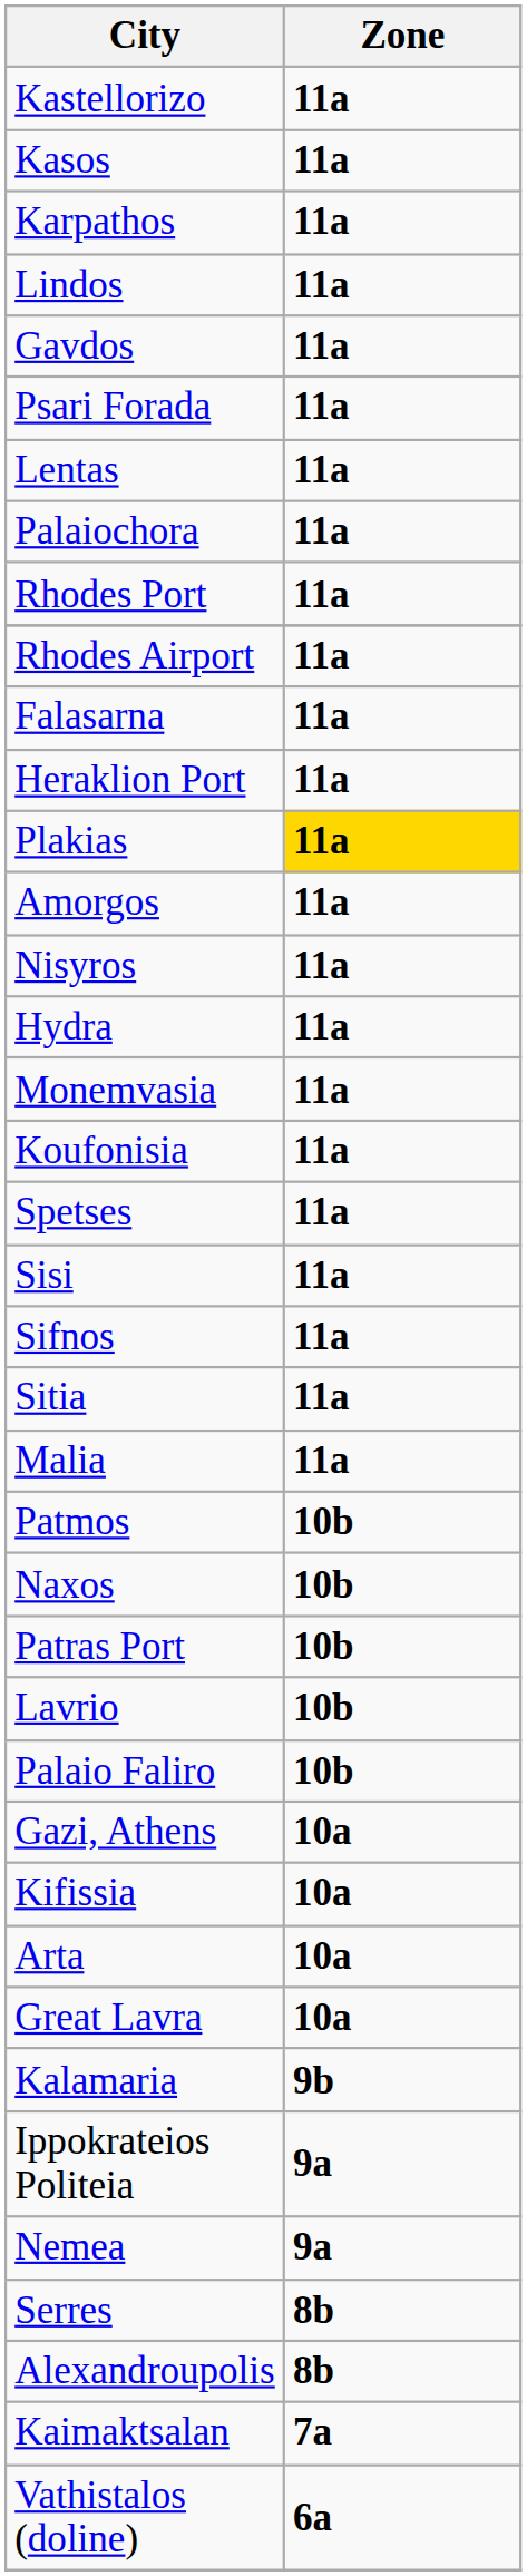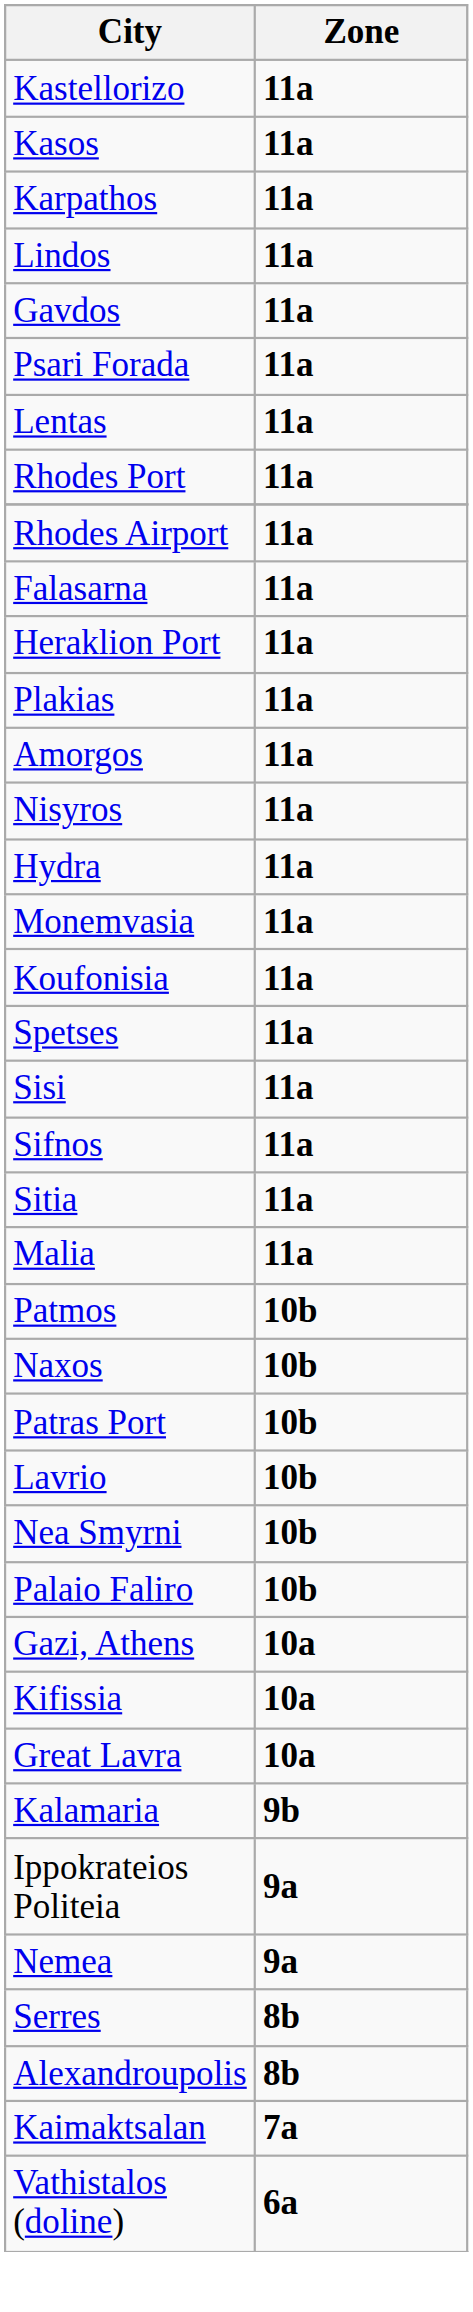 <table class="wikitable sortable mw-collapsible mw-collapsed">
 <tr style="background:#ccc;">
 <th style="width:100px;">City</th>
 <th width="90">Zone</th>
 </tr>
 <tr>
 <td><a href='#'>Kastellorizo</a></td>
 <td><strong>11a</strong></td>
 </tr>
 <tr>
 <td><a href='#'>Kasos</a></td>
 <td><strong>11a</strong></td>
 </tr>
 <tr>
 <td><a href='#'>Karpathos</a></td>
 <td><strong>11a</strong></td>
 </tr>
 <tr>
 <td><a href='#'>Lindos</a></td>
 <td><strong>11a</strong></td>
 </tr>
 <tr>
 <td><a href='#'>Gavdos</a></td>
 <td><strong>11a</strong></td>
 </tr>
 <tr>
 <td><a href='#'>Psari Forada</a></td>
 <td><strong>11a</strong></td>
 </tr>
 <tr>
 <td><a href='#'>Lentas</a></td>
 <td><strong>11a</strong></td>
 </tr>
 <tr>
-<td><a href='#'>Palaiochora</a></td>
-<td><strong>11a</strong></td>
-</tr>
-<tr>
 <td><a href='#'>Rhodes Port</a></td>
 <td><strong>11a</strong></td>
 </tr>
 <tr>
 </tr>
 <tr>
 <td><a href='#'>Rhodes Airport</a></td>
 <td><strong>11a</strong></td>
 </tr>
 <tr>
 <td><a href='#'>Falasarna</a></td>
 <td><strong>11a</strong></td>
 </tr>
 <tr>
 <td><a href='#'>Heraklion Port</a></td>
 <td><strong>11a</strong></td>
 </tr>
 <tr>
 <td><a href='#'>Plakias</a></td>
-<td style="background: gold;"><strong>11a</strong></td>
+<td><strong>11a</strong></td>
 </tr>
 <tr>
 <td><a href='#'>Amorgos</a></td>
 <td><strong>11a</strong></td>
 </tr>
 <tr>
 <td><a href='#'>Nisyros</a></td>
 <td><strong>11a</strong></td>
 </tr>
 <tr>
 <td><a href='#'>Hydra</a></td>
 <td><strong>11a</strong></td>
 </tr>
 <tr>
 <td><a href='#'>Monemvasia</a></td>
 <td><strong>11a</strong></td>
 </tr>
 <tr>
 <td><a href='#'>Koufonisia</a></td>
 <td><strong>11a</strong></td>
 </tr>
 <tr>
 <td><a href='#'>Spetses</a></td>
 <td><strong>11a</strong></td>
 </tr>
 <tr>
 <td><a href='#'>Sisi</a></td>
 <td><strong>11a</strong></td>
 </tr>
 <tr>
 <td><a href='#'>Sifnos</a></td>
 <td><strong>11a</strong></td>
 </tr>
 <tr>
 <td><a href='#'>Sitia</a></td>
 <td><strong>11a</strong></td>
 </tr>
 <tr>
 <td><a href='#'>Malia</a></td>
 <td><strong>11a</strong></td>
 </tr>
 <tr>
 <td><a href='#'>Patmos</a></td>
 <td><strong>10b</strong></td>
 </tr>
 <tr>
 <td><a href='#'>Naxos</a></td>
 <td><strong>10b</strong></td>
 </tr>
 <tr>
 <td><a href='#'>Patras Port</a></td>
 <td><strong>10b</strong></td>
 </tr>
 <tr>
 <td><a href='#'>Lavrio</a></td>
 <td><strong>10b</strong></td>
 </tr>
 <tr>
+<td><a href='#'>Nea Smyrni</a></td>
+<td><strong>10b</strong></td>
+</tr>
+<tr>
 <td><a href='#'>Palaio Faliro</a></td>
 <td><strong>10b</strong></td>
 </tr>
 <tr>
 <td><a href='#'>Gazi, Athens</a></td>
 <td><strong>10a</strong></td>
 </tr>
 <tr>
 <td><a href='#'>Kifissia</a></td>
-<td><strong>10a</strong></td>
-</tr>
-<tr>
-<td><a href='#'>Arta</a></td>
 <td><strong>10a</strong></td>
 </tr>
 <tr>
 <td><a href='#'>Great Lavra</a></td>
 <td><strong>10a</strong></td>
 </tr>
 <tr>
 <td><a href='#'>Kalamaria</a></td>
 <td><strong>9b</strong></td>
 </tr>
 <tr>
 <td>Ippokrateios Politeia</td>
 <td><strong>9a</strong></td>
 </tr>
 <tr>
 <td><a href='#'>Nemea</a></td>
 <td><strong>9a</strong></td>
 </tr>
 <tr>
 <td><a href='#'>Serres</a></td>
 <td><strong>8b</strong></td>
 </tr>
 <tr>
 <td><a href='#'>Alexandroupolis</a></td>
 <td><strong>8b</strong></td>
 </tr>
 <tr>
 <td><a href='#'>Kaimaktsalan</a></td>
 <td><strong>7a</strong></td>
 </tr>
 <tr>
 <td><a href='#'>Vathistalos</a> (<a href='#'>doline</a>)</td>
 <td><strong>6a</strong></td>
 </tr>
 <tr>
 </tr>
 </table>
